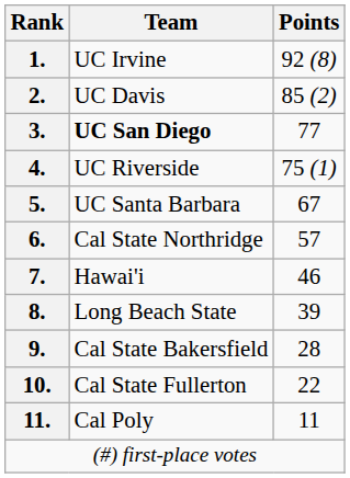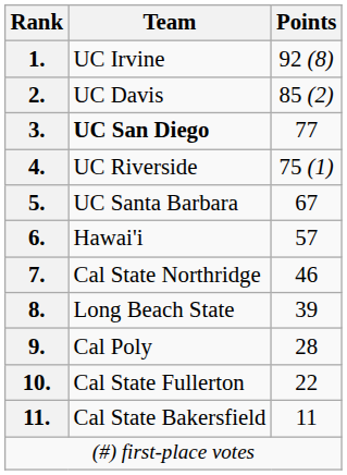 <table class="wikitable">
 <tr>
 <th style=>Rank</th>
 <th style=>Team</th>
 <th style=>Points</th>
 </tr>
 <tr>
 <th>1.</th>
 <td>UC Irvine</td>
 <td align="center">92 <em>(8)</em></td>
 </tr>
 <tr>
 <th>2.</th>
 <td>UC Davis</td>
 <td align="center">85 <em>(2)</em></td>
 </tr>
 <tr>
 <th>3.</th>
 <td><strong>UC San Diego</strong></td>
 <td align="center">77</td>
 </tr>
 <tr>
 <th>4.</th>
 <td>UC Riverside</td>
 <td align="center">75 <em>(1)</em></td>
 </tr>
 <tr>
 <th>5.</th>
 <td>UC Santa Barbara</td>
 <td align="center">67</td>
 </tr>
 <tr>
 <th>6.</th>
-<td>Cal State Northridge</td>
+<td>Hawai'i</td>
 <td align="center">57</td>
 </tr>
 <tr>
 <th>7.</th>
-<td>Hawai'i</td>
+<td>Cal State Northridge</td>
 <td align="center">46</td>
 </tr>
 <tr>
 <th>8.</th>
 <td>Long Beach State</td>
 <td align="center">39</td>
 </tr>
 <tr>
 <th>9.</th>
-<td>Cal State Bakersfield</td>
+<td>Cal Poly</td>
 <td align="center">28</td>
 </tr>
 <tr>
 <th>10.</th>
 <td>Cal State Fullerton</td>
 <td align="center">22</td>
 </tr>
 <tr>
 <th>11.</th>
-<td>Cal Poly</td>
+<td>Cal State Bakersfield</td>
 <td align="center">11</td>
 </tr>
 <tr>
 <td colspan="4"  style="font-size:11pt; text-align:center;"><em>(#) first-place votes</em></td>
 </tr>
 </table>
